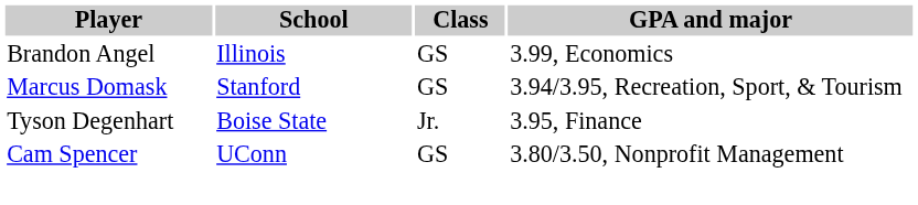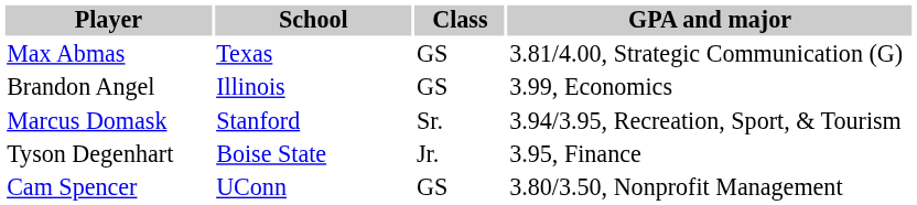 <table style="width:600px" "border:'1' 'solid' 'gray' ">
 <tr>
 <th style="background:#ccc; width:23%;">Player</th>
 <th style="background:#ccc; width:22%;">School</th>
 <th style="background:#ccc; width:10%;">Class</th>
 <th style="background:#ccc; width:45%;">GPA and major</th>
+</tr>
+<tr>
+<td><a href='#'>Max Abmas</a></td>
+<td><a href='#'>Texas</a></td>
+<td>GS</td>
+<td>3.81/4.00, Strategic Communication (G)</td>
 </tr>
 <tr>
 <td>Brandon Angel</td>
 <td><a href='#'>Illinois</a></td>
 <td>GS</td>
 <td>3.99, Economics</td>
 </tr>
 <tr>
 <td><a href='#'>Marcus Domask</a></td>
 <td><a href='#'>Stanford</a></td>
-<td>GS</td>
+<td>Sr.</td>
 <td>3.94/3.95, Recreation, Sport, & Tourism</td>
 </tr>
 <tr>
 <td>Tyson Degenhart</td>
 <td><a href='#'>Boise State</a></td>
 <td>Jr.</td>
 <td>3.95, Finance</td>
 </tr>
 <tr>
 <td><a href='#'>Cam Spencer</a></td>
 <td><a href='#'>UConn</a></td>
 <td>GS</td>
 <td>3.80/3.50, Nonprofit Management</td>
 </tr>
 </table>
